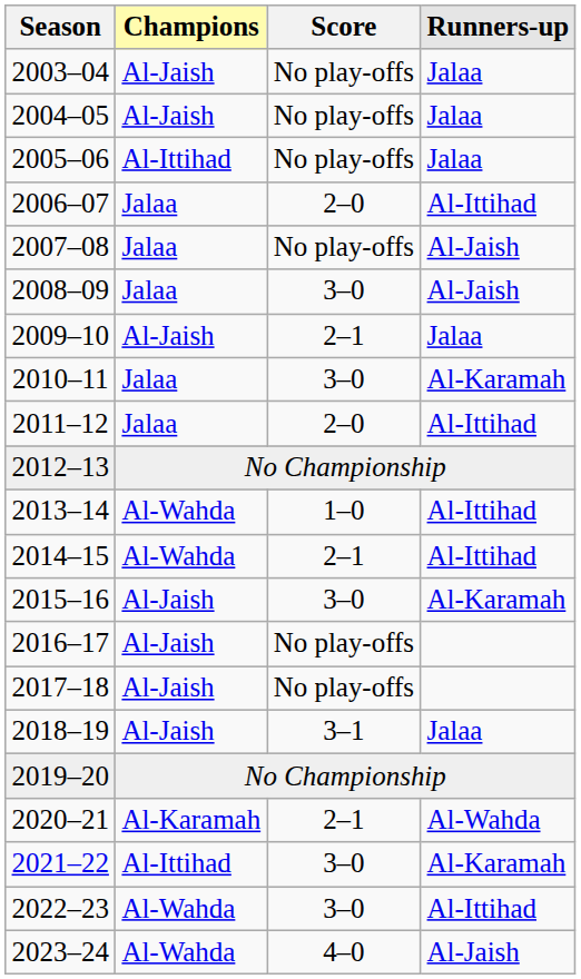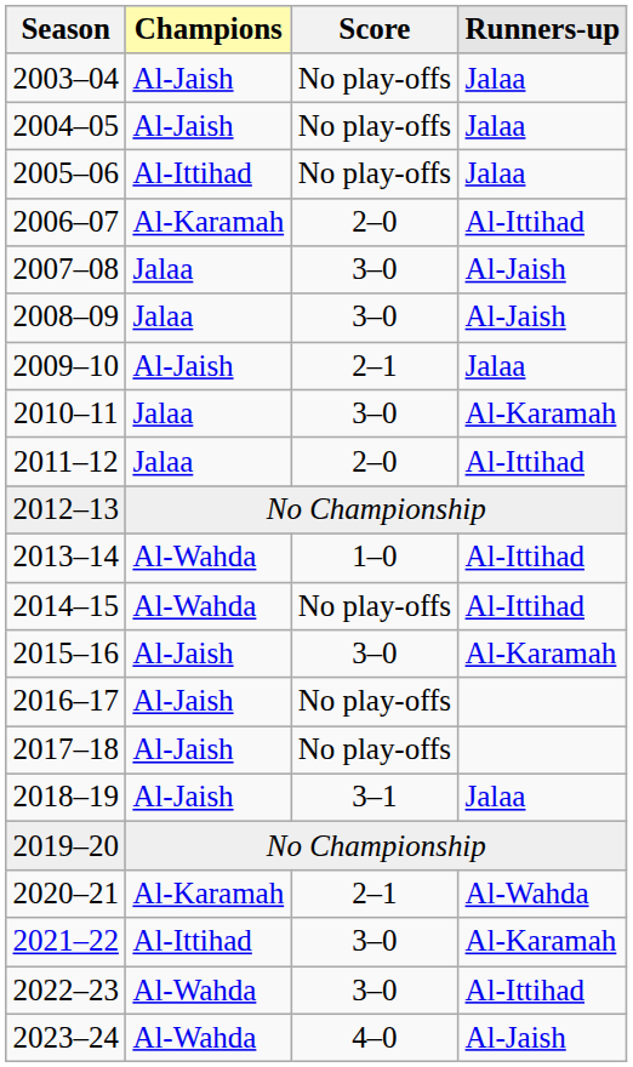 <table class="wikitable sortable" style="text-align:left;">
 <tr>
 <th>Season</th>
 <th style="background:#FFFCAF;">Champions</th>
 <th>Score</th>
 <th style="background:#E5E5E5;">Runners-up</th>
 </tr>
 <tr>
 <td style="text-align:center;">2003–04</td>
 <td><a href='#'>Al-Jaish</a></td>
 <td style="text-align:center;">No play-offs</td>
 <td><a href='#'>Jalaa</a></td>
 </tr>
 <tr>
 <td style="text-align:center;">2004–05</td>
 <td><a href='#'>Al-Jaish</a></td>
 <td style="text-align:center;">No play-offs</td>
 <td><a href='#'>Jalaa</a></td>
 </tr>
 <tr>
 <td style="text-align:center;">2005–06</td>
 <td><a href='#'>Al-Ittihad</a></td>
 <td style="text-align:center;">No play-offs</td>
 <td><a href='#'>Jalaa</a></td>
 </tr>
 <tr>
 <td style="text-align:center;">2006–07</td>
-<td><a href='#'>Jalaa</a></td>
+<td><a href='#'>Al-Karamah</a></td>
 <td style="text-align:center;">2–0</td>
 <td><a href='#'>Al-Ittihad</a></td>
 </tr>
 <tr>
 <td style="text-align:center;">2007–08</td>
 <td><a href='#'>Jalaa</a></td>
-<td style="text-align:center;">No play-offs</td>
+<td style="text-align:center;">3–0</td>
 <td><a href='#'>Al-Jaish</a></td>
 </tr>
 <tr>
 <td style="text-align:center;">2008–09</td>
 <td><a href='#'>Jalaa</a></td>
 <td style="text-align:center;">3–0</td>
 <td><a href='#'>Al-Jaish</a></td>
 </tr>
 <tr>
 <td style="text-align:center;">2009–10</td>
 <td><a href='#'>Al-Jaish</a></td>
 <td style="text-align:center;">2–1</td>
 <td><a href='#'>Jalaa</a></td>
 </tr>
 <tr>
 <td style="text-align:center;">2010–11</td>
 <td><a href='#'>Jalaa</a></td>
 <td style="text-align:center;">3–0</td>
 <td><a href='#'>Al-Karamah</a></td>
 </tr>
 <tr>
 <td style="text-align:center;">2011–12</td>
 <td><a href='#'>Jalaa</a></td>
 <td style="text-align:center;">2–0</td>
 <td><a href='#'>Al-Ittihad</a></td>
 </tr>
 <tr bgcolor="#efefef">
 <td style="text-align:center;">2012–13</td>
 <td colspan="8" style="text-align:center;"><em>No Championship</em></td>
 </tr>
 <tr>
 <td style="text-align:center;">2013–14</td>
 <td><a href='#'>Al-Wahda</a></td>
 <td style="text-align:center;">1–0</td>
 <td><a href='#'>Al-Ittihad</a></td>
 </tr>
 <tr>
 <td style="text-align:center;">2014–15</td>
 <td><a href='#'>Al-Wahda</a></td>
-<td style="text-align:center;">2–1</td>
+<td style="text-align:center;">No play-offs</td>
 <td><a href='#'>Al-Ittihad</a></td>
 </tr>
 <tr>
 <td style="text-align:center;">2015–16</td>
 <td><a href='#'>Al-Jaish</a></td>
 <td style="text-align:center;">3–0</td>
 <td><a href='#'>Al-Karamah</a></td>
 </tr>
 <tr>
 <td style="text-align:center;">2016–17</td>
 <td><a href='#'>Al-Jaish</a></td>
 <td style="text-align:center;">No play-offs</td>
 <td style="text-align:center;"></td>
 </tr>
 <tr>
 <td style="text-align:center;">2017–18</td>
 <td><a href='#'>Al-Jaish</a></td>
 <td style="text-align:center;">No play-offs</td>
 <td style="text-align:center;"></td>
 </tr>
 <tr>
 <td style="text-align:center;">2018–19</td>
 <td><a href='#'>Al-Jaish</a></td>
 <td style="text-align:center;">3–1</td>
 <td><a href='#'>Jalaa</a></td>
 </tr>
 <tr bgcolor="#efefef">
 <td style="text-align:center;">2019–20</td>
 <td colspan="8" style="text-align:center;"><em>No Championship</em></td>
 </tr>
 <tr>
 <td style="text-align:center;">2020–21</td>
 <td><a href='#'>Al-Karamah</a></td>
 <td style="text-align:center;">2–1</td>
 <td><a href='#'>Al-Wahda</a></td>
 </tr>
 <tr>
 <td style="text-align:center;"><a href='#'>2021–22</a></td>
 <td><a href='#'>Al-Ittihad</a></td>
 <td style="text-align:center;">3–0</td>
 <td><a href='#'>Al-Karamah</a></td>
 </tr>
 <tr>
 <td style="text-align:center;">2022–23</td>
 <td><a href='#'>Al-Wahda</a></td>
 <td style="text-align:center;">3–0</td>
 <td><a href='#'>Al-Ittihad</a></td>
 </tr>
 <tr>
 <td style="text-align:center;">2023–24</td>
 <td><a href='#'>Al-Wahda</a></td>
 <td style="text-align:center;">4–0</td>
 <td><a href='#'>Al-Jaish</a></td>
 </tr>
 </table>
